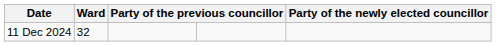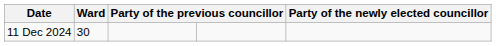 <table class="wikitable">
 <tr>
 <th>Date</th>
 <th>Ward</th>
 <th colspan=2>Party of the previous councillor</th>
 <th colspan=2>Party of the newly elected councillor</th>
 </tr>
 <tr>
 <td>11 Dec 2024</td>
-<td>32</td>
+<td>30</td>
 <td></td>
 <td></td>
 </tr>
 </table>
